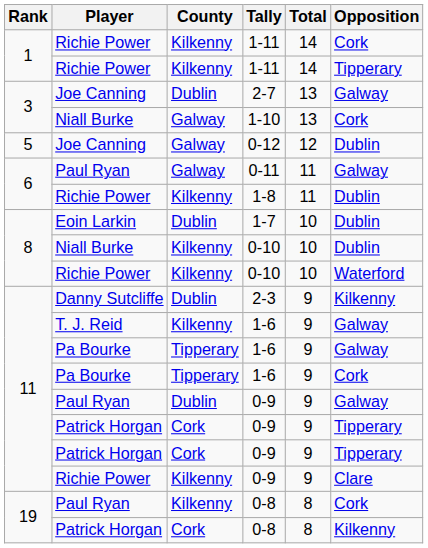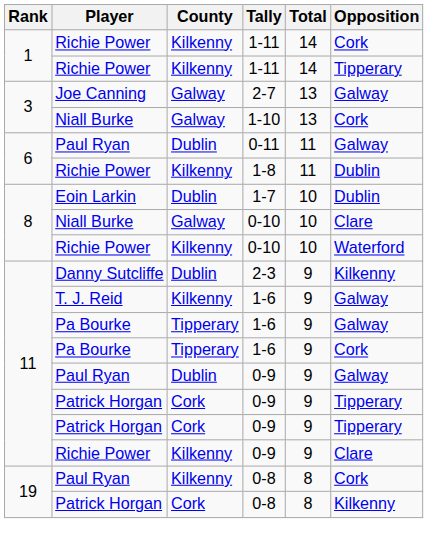 <table class="wikitable">
 <tr>
 <th>Rank</th>
 <th>Player</th>
 <th>County</th>
 <th>Tally</th>
 <th>Total</th>
 <th>Opposition</th>
 </tr>
 <tr>
 <td rowspan="2" style="text-align:center;">1</td>
 <td><a href='#'>Richie Power</a></td>
 <td><a href='#'>Kilkenny</a></td>
 <td align=center>1-11</td>
 <td align=center>14</td>
 <td><a href='#'>Cork</a></td>
 </tr>
 <tr>
 <td><a href='#'>Richie Power</a></td>
 <td><a href='#'>Kilkenny</a></td>
 <td align=center>1-11</td>
 <td align=center>14</td>
 <td><a href='#'>Tipperary</a></td>
 </tr>
 <tr>
 <td rowspan="2" style="text-align:center;">3</td>
 <td><a href='#'>Joe Canning</a></td>
-<td><a href='#'>Dublin</a></td>
+<td><a href='#'>Galway</a></td>
 <td align=center>2-7</td>
 <td align=center>13</td>
 <td><a href='#'>Galway</a></td>
 </tr>
 <tr>
 <td><a href='#'>Niall Burke</a></td>
 <td><a href='#'>Galway</a></td>
 <td align=center>1-10</td>
 <td align=center>13</td>
 <td><a href='#'>Cork</a></td>
 </tr>
 <tr>
-<td style="text-align:center;">5</td>
-<td><a href='#'>Joe Canning</a></td>
-<td><a href='#'>Galway</a></td>
-<td align=center>0-12</td>
-<td align=center>12</td>
-<td><a href='#'>Dublin</a></td>
-</tr>
-<tr>
 <td rowspan="2" style="text-align:center;">6</td>
 <td><a href='#'>Paul Ryan</a></td>
-<td><a href='#'>Galway</a></td>
+<td><a href='#'>Dublin</a></td>
 <td align=center>0-11</td>
 <td align=center>11</td>
 <td><a href='#'>Galway</a></td>
 </tr>
 <tr>
 <td><a href='#'>Richie Power</a></td>
 <td><a href='#'>Kilkenny</a></td>
 <td align=center>1-8</td>
 <td align=center>11</td>
 <td><a href='#'>Dublin</a></td>
 </tr>
 <tr>
 <td rowspan="3" style="text-align:center;">8</td>
 <td><a href='#'>Eoin Larkin</a></td>
 <td><a href='#'>Dublin</a></td>
 <td align=center>1-7</td>
 <td align=center>10</td>
 <td><a href='#'>Dublin</a></td>
 </tr>
 <tr>
 <td><a href='#'>Niall Burke</a></td>
-<td><a href='#'>Kilkenny</a></td>
+<td><a href='#'>Galway</a></td>
 <td align=center>0-10</td>
 <td align=center>10</td>
-<td><a href='#'>Dublin</a></td>
+<td><a href='#'>Clare</a></td>
 </tr>
 <tr>
 <td><a href='#'>Richie Power</a></td>
 <td><a href='#'>Kilkenny</a></td>
 <td align=center>0-10</td>
 <td align=center>10</td>
 <td><a href='#'>Waterford</a></td>
 </tr>
 <tr>
 <td rowspan="8" style="text-align:center;">11</td>
 <td><a href='#'>Danny Sutcliffe</a></td>
 <td><a href='#'>Dublin</a></td>
 <td align=center>2-3</td>
 <td align=center>9</td>
 <td><a href='#'>Kilkenny</a></td>
 </tr>
 <tr>
 <td><a href='#'>T. J. Reid</a></td>
 <td><a href='#'>Kilkenny</a></td>
 <td align=center>1-6</td>
 <td align=center>9</td>
 <td><a href='#'>Galway</a></td>
 </tr>
 <tr>
 <td><a href='#'>Pa Bourke</a></td>
 <td><a href='#'>Tipperary</a></td>
 <td align=center>1-6</td>
 <td align=center>9</td>
 <td><a href='#'>Galway</a></td>
 </tr>
 <tr>
 <td><a href='#'>Pa Bourke</a></td>
 <td><a href='#'>Tipperary</a></td>
 <td align=center>1-6</td>
 <td align=center>9</td>
 <td><a href='#'>Cork</a></td>
 </tr>
 <tr>
 <td><a href='#'>Paul Ryan</a></td>
 <td><a href='#'>Dublin</a></td>
 <td align=center>0-9</td>
 <td align=center>9</td>
 <td><a href='#'>Galway</a></td>
 </tr>
 <tr>
 <td><a href='#'>Patrick Horgan</a></td>
 <td><a href='#'>Cork</a></td>
 <td align=center>0-9</td>
 <td align=center>9</td>
 <td><a href='#'>Tipperary</a></td>
 </tr>
 <tr>
 <td><a href='#'>Patrick Horgan</a></td>
 <td><a href='#'>Cork</a></td>
 <td align=center>0-9</td>
 <td align=center>9</td>
 <td><a href='#'>Tipperary</a></td>
 </tr>
 <tr>
 <td><a href='#'>Richie Power</a></td>
 <td><a href='#'>Kilkenny</a></td>
 <td align=center>0-9</td>
 <td align=center>9</td>
 <td><a href='#'>Clare</a></td>
 </tr>
 <tr>
 <td rowspan="2" style="text-align:center;">19</td>
 <td><a href='#'>Paul Ryan</a></td>
 <td><a href='#'>Kilkenny</a></td>
 <td align=center>0-8</td>
 <td align=center>8</td>
 <td><a href='#'>Cork</a></td>
 </tr>
 <tr>
 <td><a href='#'>Patrick Horgan</a></td>
 <td><a href='#'>Cork</a></td>
 <td align=center>0-8</td>
 <td align=center>8</td>
 <td><a href='#'>Kilkenny</a></td>
 </tr>
 </table>
